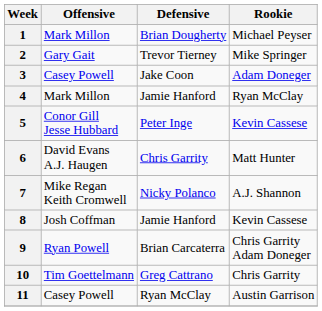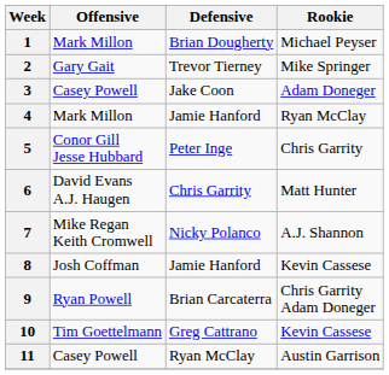 <table class="wikitable">
 <tr>
 <th>Week</th>
 <th>Offensive</th>
 <th>Defensive</th>
 <th>Rookie</th>
 </tr>
 <tr>
 <th>1</th>
 <td><a href='#'>Mark Millon</a></td>
 <td><a href='#'>Brian Dougherty</a></td>
 <td>Michael Peyser</td>
 </tr>
 <tr>
 <th>2</th>
 <td><a href='#'>Gary Gait</a></td>
 <td>Trevor Tierney</td>
 <td>Mike Springer</td>
 </tr>
 <tr>
 <th>3</th>
 <td><a href='#'>Casey Powell</a></td>
 <td>Jake Coon</td>
 <td><a href='#'>Adam Doneger</a></td>
 </tr>
 <tr>
 <th>4</th>
 <td>Mark Millon</td>
 <td>Jamie Hanford</td>
 <td>Ryan McClay</td>
 </tr>
 <tr>
 <th>5</th>
 <td><a href='#'>Conor Gill</a><br><a href='#'>Jesse Hubbard</a></td>
 <td><a href='#'>Peter Inge</a></td>
-<td><a href='#'>Kevin Cassese</a></td>
+<td>Chris Garrity</td>
 </tr>
 <tr>
 <th>6</th>
 <td>David Evans<br>A.J. Haugen</td>
 <td><a href='#'>Chris Garrity</a></td>
 <td>Matt Hunter</td>
 </tr>
 <tr>
 <th>7</th>
 <td>Mike Regan<br>Keith Cromwell</td>
 <td><a href='#'>Nicky Polanco</a></td>
 <td>A.J. Shannon</td>
 </tr>
 <tr>
 <th>8</th>
 <td>Josh Coffman</td>
 <td>Jamie Hanford</td>
 <td>Kevin Cassese</td>
 </tr>
 <tr>
 <th>9</th>
 <td><a href='#'>Ryan Powell</a></td>
 <td>Brian Carcaterra</td>
 <td>Chris Garrity<br>Adam Doneger</td>
 </tr>
 <tr>
 <th>10</th>
 <td><a href='#'>Tim Goettelmann</a></td>
 <td><a href='#'>Greg Cattrano</a></td>
-<td>Chris Garrity</td>
+<td><a href='#'>Kevin Cassese</a></td>
 </tr>
 <tr>
 <th>11</th>
 <td>Casey Powell</td>
 <td>Ryan McClay</td>
 <td>Austin Garrison</td>
 </tr>
 <tr>
 </tr>
 </table>
